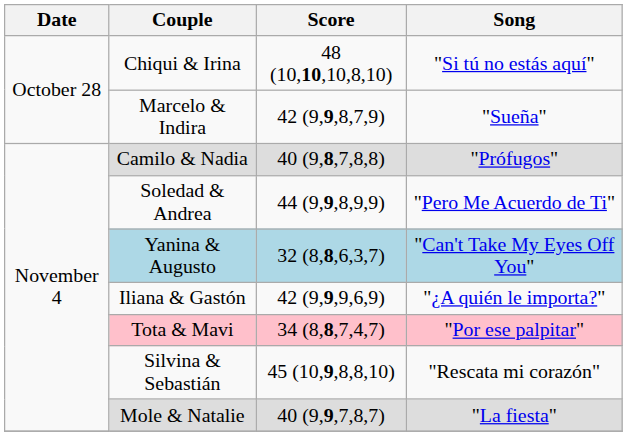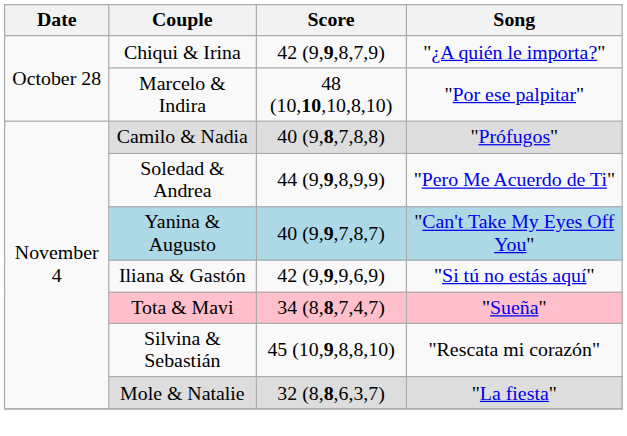 <table class="wikitable" style="width:80%; text-align:center;">
 <tr>
 <th>Date</th>
 <th>Couple</th>
 <th>Score</th>
 <th>Song </th>
 </tr>
 <tr>
 <td rowspan=2>October 28</td>
 <td>Chiqui & Irina</td>
-<td>48 (10,<strong>10</strong>,10,8,10)</td>
-<td>"<a href='#'>Si tú no estás aquí</a>" </td>
+<td>42 (9,<strong>9</strong>,8,7,9)</td>
+<td>"<a href='#'>¿A quién le importa?</a>" </td>
 </tr>
 <tr>
 <td>Marcelo & Indira</td>
-<td>42 (9,<strong>9</strong>,8,7,9)</td>
-<td>"<a href='#'>Sueña</a>" </td>
+<td>48 (10,<strong>10</strong>,10,8,10)</td>
+<td>"<a href='#'>Por ese palpitar</a>" </td>
 </tr>
 <tr>
 <td rowspan=7>November 4</td>
 <td style="background:#ddd;">Camilo & Nadia</td>
 <td style="background:#ddd;">40 (9,<strong>8</strong>,7,8,8)</td>
 <td style="background:#ddd;">"<a href='#'>Prófugos</a>" </td>
 </tr>
 <tr>
 <td>Soledad & Andrea</td>
 <td>44 (9,<strong>9</strong>,8,9,9)</td>
 <td>"<a href='#'>Pero Me Acuerdo de Ti</a>" </td>
 </tr>
 <tr style="background:lightblue;">
 <td>Yanina & Augusto</td>
-<td>32 (8,<strong>8</strong>,6,3,7)</td>
+<td>40 (9,<strong>9</strong>,7,8,7)</td>
 <td>"<a href='#'>Can't Take My Eyes Off You</a>" </td>
 </tr>
 <tr>
 <td>Iliana & Gastón</td>
 <td>42 (9,<strong>9</strong>,9,6,9)</td>
-<td>"<a href='#'>¿A quién le importa?</a>" </td>
+<td>"<a href='#'>Si tú no estás aquí</a>" </td>
 </tr>
 <tr style="background:pink;">
 <td>Tota & Mavi</td>
 <td>34 (8,<strong>8</strong>,7,4,7)</td>
-<td>"<a href='#'>Por ese palpitar</a>" </td>
+<td>"<a href='#'>Sueña</a>" </td>
 </tr>
 <tr>
 <td>Silvina & Sebastián</td>
 <td>45 (10,<strong>9</strong>,8,8,10)</td>
 <td>"Rescata mi corazón" </td>
 </tr>
 <tr style="background:#dddddd;">
 <td>Mole & Natalie</td>
-<td>40 (9,<strong>9</strong>,7,8,7)</td>
+<td>32 (8,<strong>8</strong>,6,3,7)</td>
 <td>"<a href='#'>La fiesta</a>" </td>
 </tr>
 <tr>
 </tr>
 </table>
